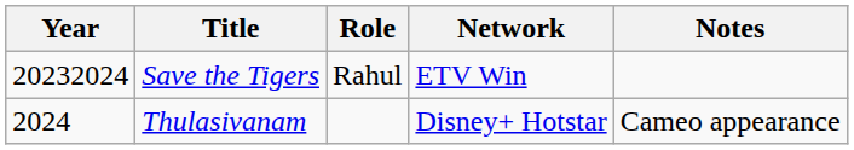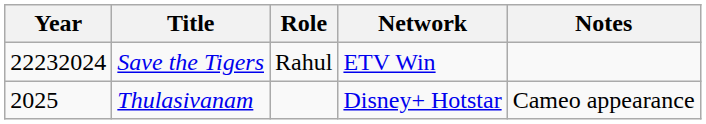 <table class="wikitable">
 <tr>
 <th>Year</th>
 <th>Title</th>
 <th>Role</th>
 <th>Network</th>
 <th>Notes</th>
 </tr>
 <tr>
-<td>20232024</td>
+<td>22232024</td>
 <td><em><a href='#'>Save the Tigers</a></em></td>
 <td>Rahul</td>
 <td><a href='#'>ETV Win</a></td>
 <td></td>
 </tr>
 <tr>
-<td>2024</td>
+<td>2025</td>
 <td><em><a href='#'>Thulasivanam</a></em></td>
 <td></td>
 <td><a href='#'>Disney+ Hotstar</a></td>
 <td>Cameo appearance</td>
 </tr>
 </table>
